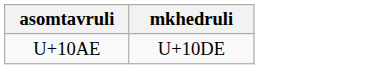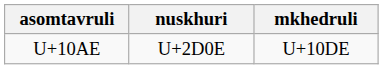 <table class="wikitable" style="width:100">
 <tr>
 <th width="100">asomtavruli</th>
+<th width="100">nuskhuri</th>
 <th width="100">mkhedruli</th>
 </tr>
 <tr>
 <td align="center">U+10AE</td>
+<td align="center">U+2D0E</td>
 <td align="center">U+10DE</td>
 </tr>
 </table>
